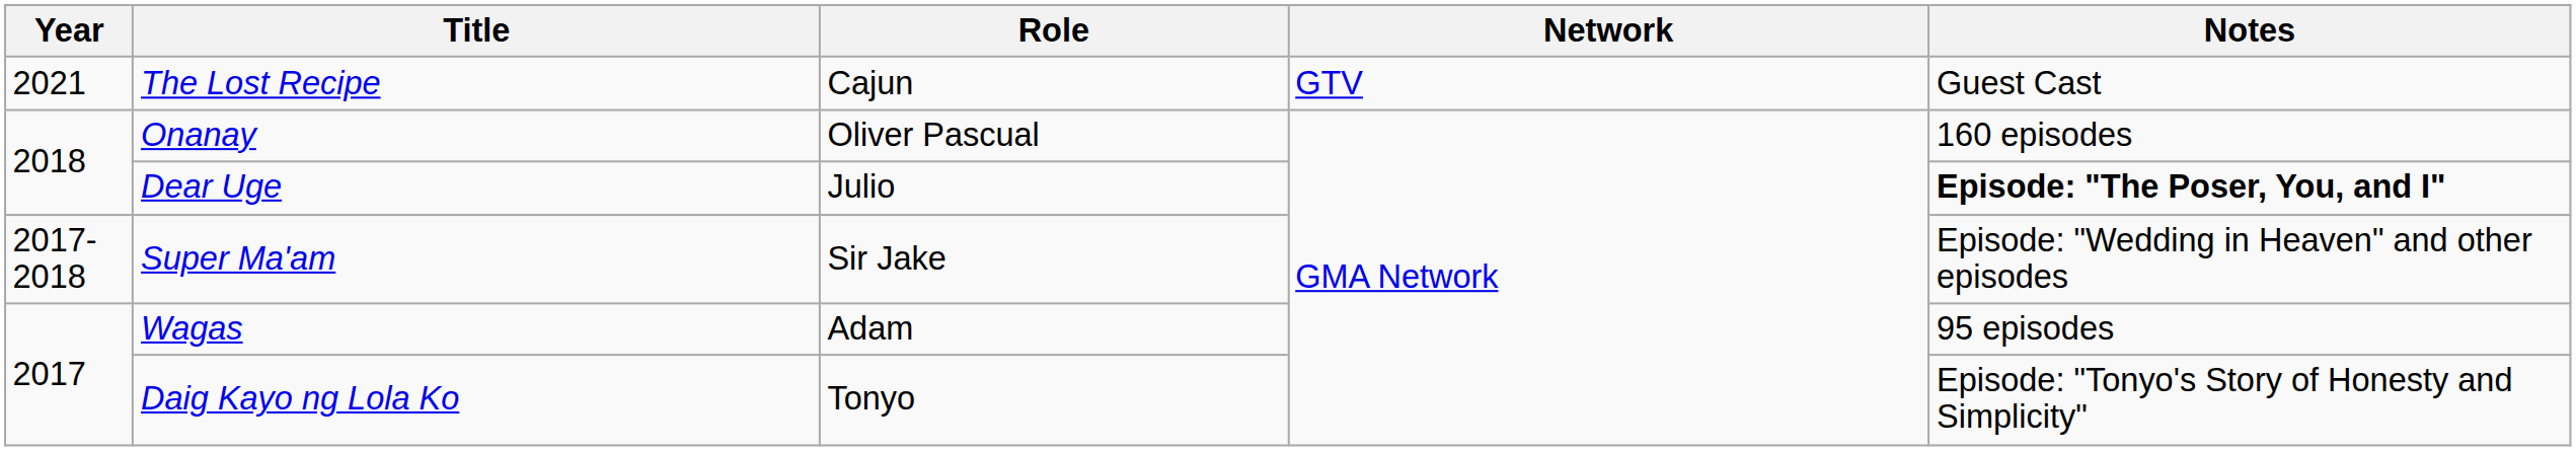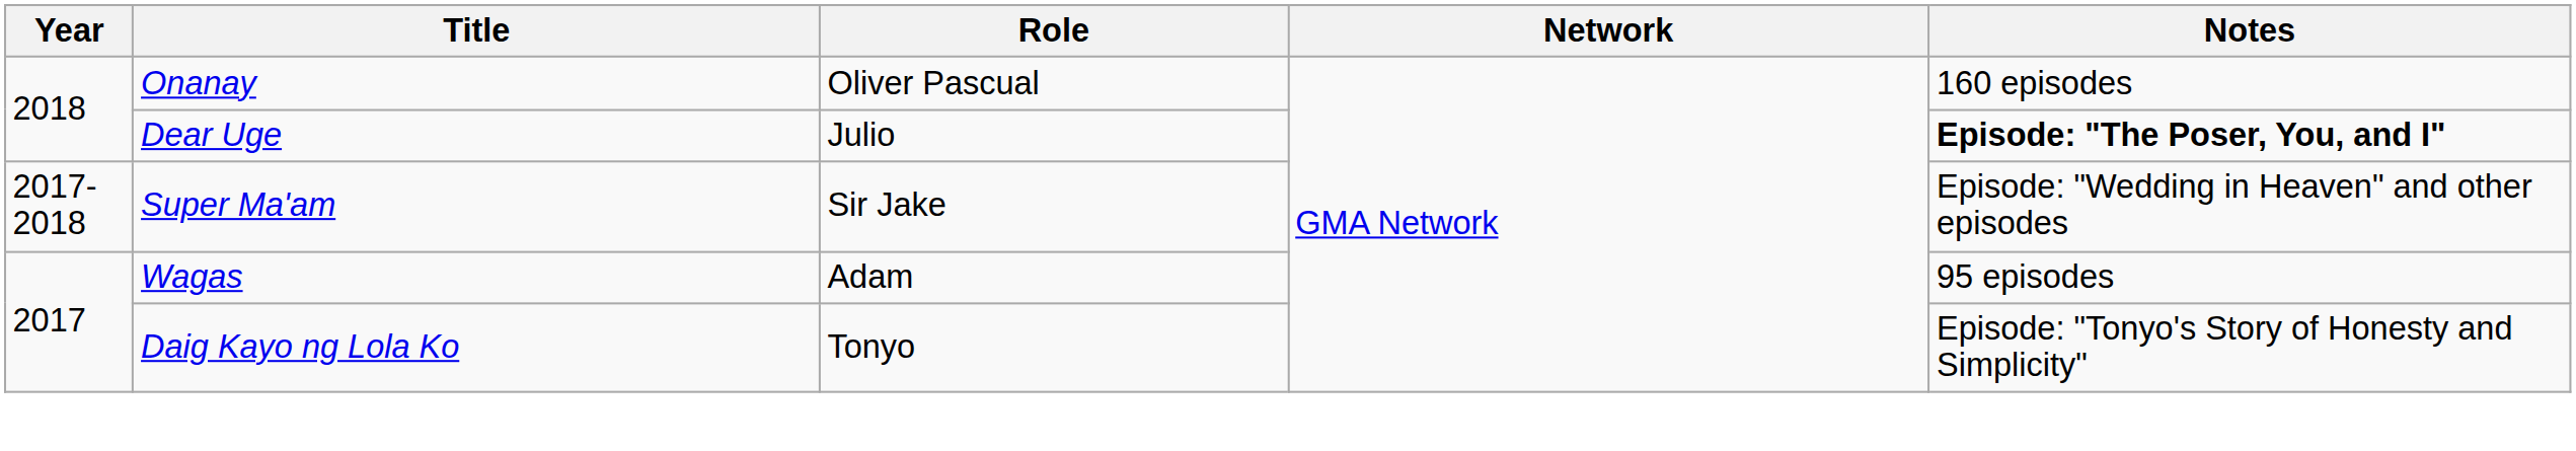 <table class="wikitable sortable">
 <tr>
 <th style="width:5%;">Year</th>
 <th style="width:auto;">Title</th>
 <th style="width:auto;">Role</th>
 <th style="width:25%;">Network</th>
 <th style="width:25%;">Notes</th>
-</tr>
-<tr>
-<td>2021</td>
-<td><em><a href='#'>The Lost Recipe</a></em></td>
-<td>Cajun</td>
-<td><a href='#'>GTV</a></td>
-<td>Guest Cast</td>
 </tr>
 <tr>
 <td rowspan=2>2018</td>
 <td><em><a href='#'>Onanay</a></em></td>
 <td>Oliver Pascual</td>
 <td rowspan=5><a href='#'>GMA Network</a></td>
 <td>160 episodes</td>
 </tr>
 <tr>
 <td><em><a href='#'>Dear Uge</a></em></td>
 <td>Julio</td>
 <td><strong>Episode: "The Poser, You, and I"</strong></td>
 </tr>
 <tr>
 <td>2017-2018</td>
 <td><em><a href='#'>Super Ma'am</a></em></td>
 <td>Sir Jake</td>
 <td>Episode: "Wedding in Heaven" and other episodes</td>
 </tr>
 <tr>
 <td rowspan="2">2017</td>
 <td><em><a href='#'>Wagas</a></em></td>
 <td>Adam</td>
 <td>95 episodes</td>
 </tr>
 <tr>
 <td><em><a href='#'>Daig Kayo ng Lola Ko</a></em></td>
 <td>Tonyo</td>
 <td>Episode: "Tonyo's Story of Honesty and Simplicity"</td>
 </tr>
 </table>
